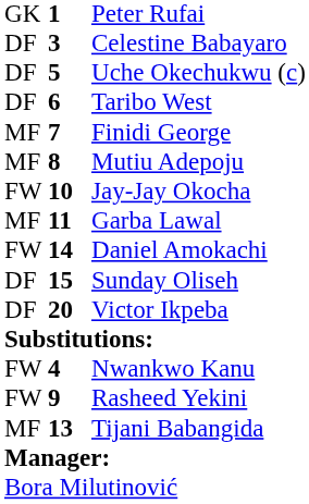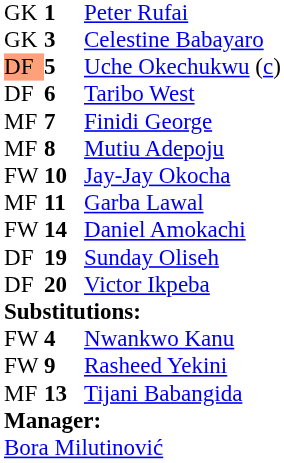 <table style="font-size: 90%" cellspacing="0" cellpadding="0">
 <tr>
 <th width="25"></th>
 <th width="25"></th>
 </tr>
 <tr>
 <td>GK</td>
 <td><strong>1</strong></td>
 <td><a href='#'>Peter Rufai</a></td>
 </tr>
 <tr>
-<td>DF</td>
+<td>GK</td>
 <td><strong>3</strong></td>
 <td><a href='#'>Celestine Babayaro</a></td>
 </tr>
 <tr>
-<td>DF</td>
+<td style="background: lightsalmon;">DF</td>
 <td><strong>5</strong></td>
 <td><a href='#'>Uche Okechukwu</a> (<a href='#'>c</a>)</td>
 <td></td>
 </tr>
 <tr>
 <td>DF</td>
 <td><strong>6</strong></td>
 <td><a href='#'>Taribo West</a></td>
 </tr>
 <tr>
 <td>MF</td>
 <td><strong>7</strong></td>
 <td><a href='#'>Finidi George</a></td>
 <td></td>
 <td></td>
 </tr>
 <tr>
 <td>MF</td>
 <td><strong>8</strong></td>
 <td><a href='#'>Mutiu Adepoju</a></td>
 <td></td>
 </tr>
 <tr>
 <td>FW</td>
 <td><strong>10</strong></td>
 <td><a href='#'>Jay-Jay Okocha</a></td>
 <td></td>
 </tr>
 <tr>
 <td>MF</td>
 <td><strong>11</strong></td>
 <td><a href='#'>Garba Lawal</a></td>
 </tr>
 <tr>
 <td>FW</td>
 <td><strong>14</strong></td>
 <td><a href='#'>Daniel Amokachi</a></td>
 <td></td>
 <td></td>
 </tr>
 <tr>
 <td>DF</td>
-<td><strong>15</strong></td>
+<td><strong>19</strong></td>
 <td><a href='#'>Sunday Oliseh</a></td>
 </tr>
 <tr>
 <td>DF</td>
 <td><strong>20</strong></td>
 <td><a href='#'>Victor Ikpeba</a></td>
 <td></td>
 <td></td>
 </tr>
 <tr>
 <td colspan=3><strong>Substitutions:</strong></td>
 </tr>
 <tr>
 <td>FW</td>
 <td><strong>4</strong></td>
 <td><a href='#'>Nwankwo Kanu</a></td>
 <td></td>
 <td></td>
 </tr>
 <tr>
 <td>FW</td>
 <td><strong>9</strong></td>
 <td><a href='#'>Rasheed Yekini</a></td>
 <td></td>
 <td></td>
 </tr>
 <tr>
 <td>MF</td>
 <td><strong>13</strong></td>
 <td><a href='#'>Tijani Babangida</a></td>
 <td></td>
 <td></td>
 </tr>
 <tr>
 <td colspan=3><strong>Manager:</strong></td>
 </tr>
 <tr>
 <td colspan="4"> <a href='#'>Bora Milutinović</a></td>
 </tr>
 </table>
